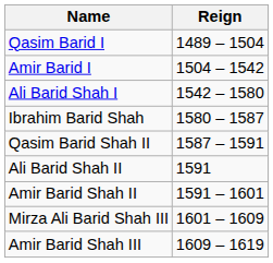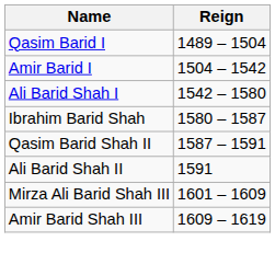 <table class="wikitable">
 <tr>
 <th>Name</th>
 <th>Reign</th>
 </tr>
 <tr>
 <td><a href='#'>Qasim Barid I</a></td>
 <td>1489 – 1504</td>
 </tr>
 <tr>
 <td><a href='#'>Amir Barid I</a></td>
 <td>1504 – 1542</td>
 </tr>
 <tr>
 <td><a href='#'>Ali Barid Shah I</a></td>
 <td>1542 – 1580</td>
 </tr>
 <tr>
 <td>Ibrahim Barid Shah</td>
 <td>1580 – 1587</td>
 </tr>
 <tr>
 <td>Qasim Barid Shah II</td>
 <td>1587 – 1591</td>
 </tr>
 <tr>
 <td>Ali Barid Shah II</td>
 <td>1591</td>
 </tr>
 <tr>
-<td>Amir Barid Shah II</td>
-<td>1591 – 1601</td>
-</tr>
-<tr>
 <td>Mirza Ali Barid Shah III</td>
 <td>1601 – 1609</td>
 </tr>
 <tr>
 <td>Amir Barid Shah III</td>
 <td>1609 – 1619</td>
 </tr>
 </table>
